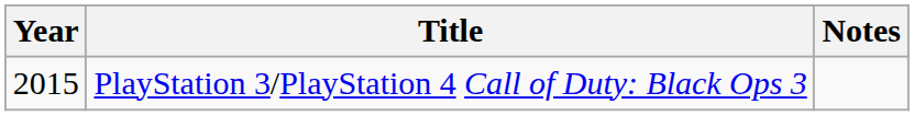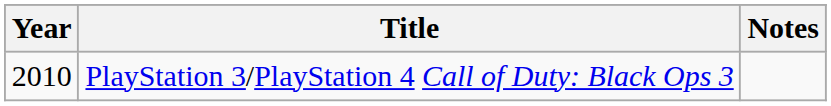 <table class="wikitable">
 <tr>
 <th>Year</th>
 <th>Title</th>
 <th>Notes</th>
 </tr>
 <tr>
-<td>2015</td>
+<td>2010</td>
 <td><a href='#'>PlayStation 3</a>/<a href='#'>PlayStation 4</a> <em><a href='#'>Call of Duty: Black Ops 3</a></em></td>
 <td></td>
 </tr>
 </table>
